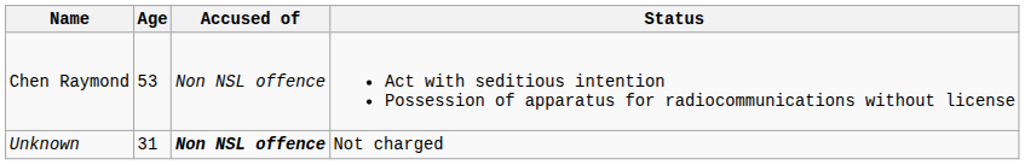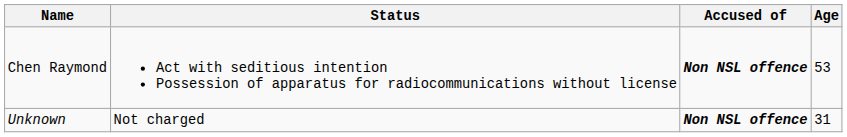 <table class="wikitable">
 <tr>
 <th>Name</th>
+<th>Status</th>
+<th>Accused of</th>
 <th>Age</th>
-<th>Accused of</th>
-<th>Status</th>
 </tr>
 <tr>
 <td>Chen Raymond</td>
+<td><br><ul><li>Act with seditious intention</li><li>Possession of apparatus for radiocommunications without license</li></ul></td>
+<td><strong><em>Non NSL offence</em></strong></td>
 <td>53</td>
-<td><em>Non NSL offence</em></td>
-<td><br><ul><li>Act with seditious intention</li><li>Possession of apparatus for radiocommunications without license</li></ul></td>
 </tr>
 <tr>
 <td><em>Unknown</em></td>
+<td>Not charged</td>
+<td><strong><em>Non NSL offence</em></strong></td>
 <td>31</td>
-<td><strong><em>Non NSL offence</em></strong></td>
-<td>Not charged</td>
 </tr>
 </table>
